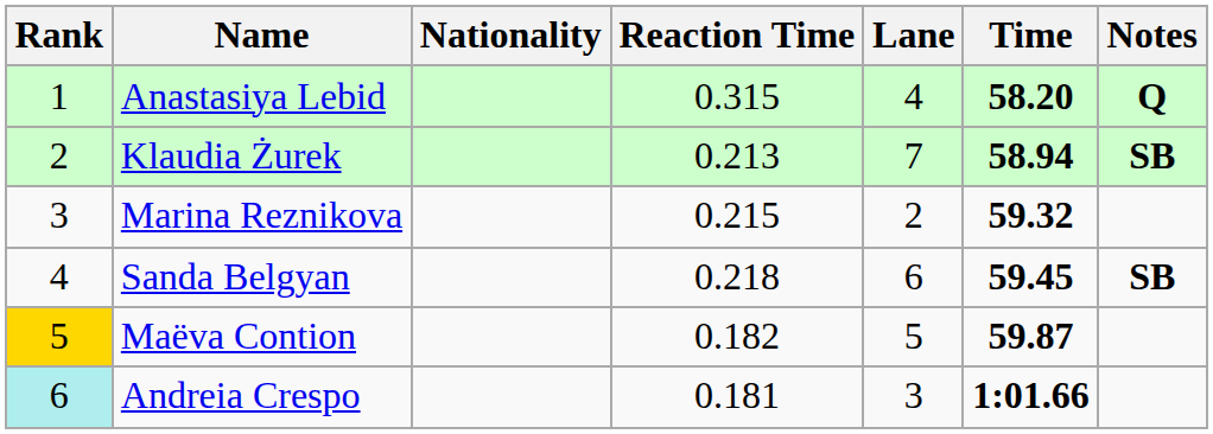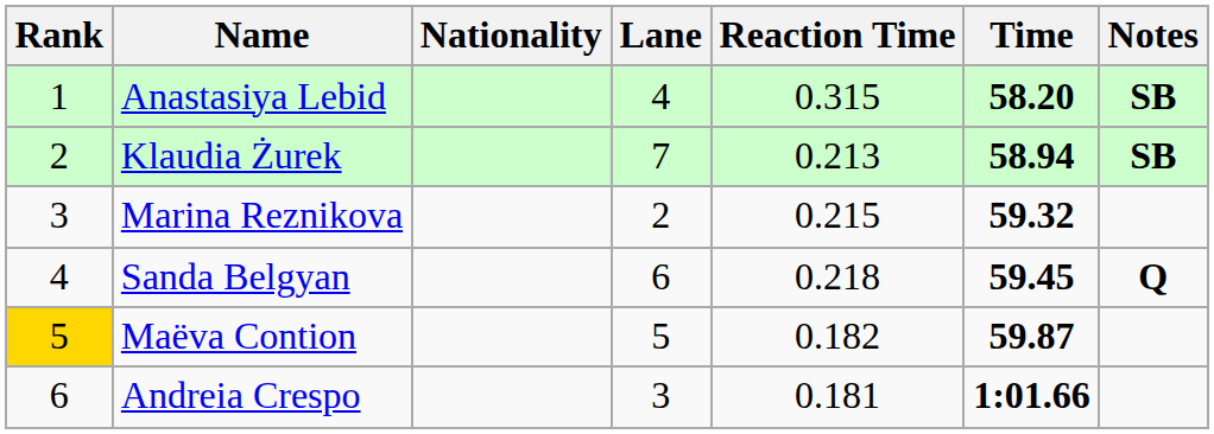 <table class="wikitable sortable" style="text-align:center">
 <tr>
 <th>Rank</th>
 <th>Name</th>
 <th>Nationality</th>
+<th>Lane</th>
 <th>Reaction Time</th>
-<th>Lane</th>
 <th>Time</th>
 <th>Notes</th>
 </tr>
 <tr bgcolor=ccffcc>
 <td>1</td>
 <td align=left><a href='#'>Anastasiya Lebid</a></td>
 <td align=left></td>
+<td>4</td>
 <td>0.315</td>
-<td>4</td>
 <td><strong>58.20</strong></td>
-<td><strong>Q</strong></td>
+<td><strong>SB</strong></td>
 </tr>
 <tr bgcolor=ccffcc>
 <td>2</td>
 <td align=left><a href='#'>Klaudia Żurek</a></td>
 <td align=left></td>
+<td>7</td>
 <td>0.213</td>
-<td>7</td>
 <td><strong>58.94</strong></td>
 <td><strong>SB</strong></td>
 </tr>
 <tr>
 <td>3</td>
 <td align=left><a href='#'>Marina Reznikova</a></td>
 <td align=left></td>
+<td>2</td>
 <td>0.215</td>
-<td>2</td>
 <td><strong>59.32</strong></td>
 <td></td>
 </tr>
 <tr>
 <td>4</td>
 <td align=left><a href='#'>Sanda Belgyan</a></td>
 <td align=left></td>
+<td>6</td>
 <td>0.218</td>
-<td>6</td>
 <td><strong>59.45</strong></td>
-<td><strong>SB</strong></td>
+<td><strong>Q</strong></td>
 </tr>
 <tr>
 <td style="background: gold;">5</td>
 <td align=left><a href='#'>Maëva Contion</a></td>
 <td align=left></td>
+<td>5</td>
 <td>0.182</td>
-<td>5</td>
 <td><strong>59.87</strong></td>
 <td></td>
 </tr>
 <tr>
-<td style="background: paleturquoise;">6</td>
+<td>6</td>
 <td align=left><a href='#'>Andreia Crespo</a></td>
 <td align=left></td>
+<td>3</td>
 <td>0.181</td>
-<td>3</td>
 <td><strong>1:01.66</strong></td>
 <td></td>
 </tr>
 </table>
